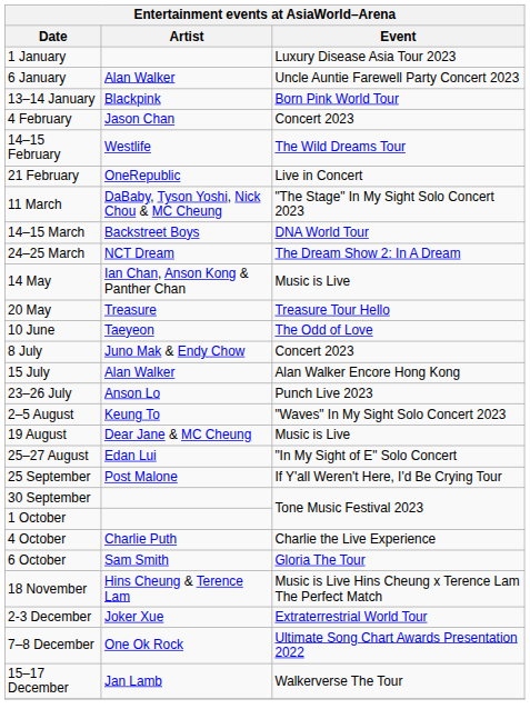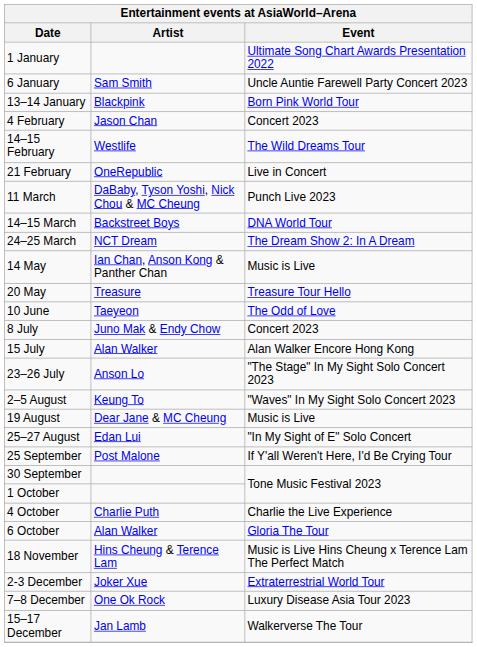 <table class="wikitable">
 <tr>
 <th colspan="4">Entertainment events at AsiaWorld–Arena</th>
 </tr>
 <tr>
 <th width=110>Date</th>
 <th width=200>Artist</th>
 <th width=300>Event</th>
 </tr>
 <tr>
 <td>1 January</td>
 <td></td>
-<td>Luxury Disease Asia Tour 2023</td>
+<td><a href='#'>Ultimate Song Chart Awards Presentation 2022</a></td>
 </tr>
 <tr>
 <td>6 January</td>
-<td><a href='#'>Alan Walker</a></td>
+<td><a href='#'>Sam Smith</a></td>
 <td>Uncle Auntie Farewell Party Concert 2023</td>
 </tr>
 <tr>
 <td>13–14 January</td>
 <td><a href='#'>Blackpink</a></td>
 <td><a href='#'>Born Pink World Tour</a></td>
 </tr>
 <tr>
 <td>4 February</td>
 <td><a href='#'>Jason Chan</a></td>
 <td>Concert 2023</td>
 </tr>
 <tr>
 <td>14–15 February</td>
 <td><a href='#'>Westlife</a></td>
 <td><a href='#'>The Wild Dreams Tour</a></td>
 </tr>
 <tr>
 <td>21 February</td>
 <td><a href='#'>OneRepublic</a></td>
 <td>Live in Concert</td>
 </tr>
 <tr>
 <td>11 March</td>
 <td><a href='#'>DaBaby</a>, <a href='#'>Tyson Yoshi</a>, <a href='#'>Nick Chou</a> & <a href='#'>MC Cheung</a></td>
-<td>"The Stage" In My Sight Solo Concert 2023</td>
+<td>Punch Live 2023 </td>
 </tr>
 <tr>
 <td>14–15 March</td>
 <td><a href='#'>Backstreet Boys</a></td>
 <td><a href='#'>DNA World Tour</a></td>
 </tr>
 <tr>
 <td>24–25 March</td>
 <td><a href='#'>NCT Dream</a></td>
 <td><a href='#'>The Dream Show 2: In A Dream</a></td>
 </tr>
 <tr>
 <td>14 May</td>
 <td><a href='#'>Ian Chan</a>, <a href='#'>Anson Kong</a> & Panther Chan</td>
 <td>Music is Live</td>
 </tr>
 <tr>
 <td>20 May</td>
 <td rowspan="1"><a href='#'>Treasure</a></td>
 <td rowspan="1"><a href='#'>Treasure Tour Hello</a></td>
 </tr>
 <tr>
 <td>10 June</td>
 <td rowspan="1"><a href='#'>Taeyeon</a></td>
 <td rowspan="1"><a href='#'>The Odd of Love</a></td>
 </tr>
 <tr>
 <td>8 July</td>
 <td><a href='#'>Juno Mak</a> & <a href='#'>Endy Chow</a></td>
 <td>Concert 2023</td>
 </tr>
 <tr>
 <td>15 July</td>
 <td><a href='#'>Alan Walker</a></td>
 <td>Alan Walker Encore Hong Kong</td>
 </tr>
 <tr>
 <td>23–26 July</td>
 <td><a href='#'>Anson Lo</a></td>
-<td>Punch Live 2023 </td>
+<td>"The Stage" In My Sight Solo Concert 2023</td>
 </tr>
 <tr>
 <td>2–5 August</td>
 <td><a href='#'>Keung To</a></td>
 <td>"Waves" In My Sight Solo Concert 2023</td>
 </tr>
 <tr>
 <td>19 August</td>
 <td><a href='#'>Dear Jane</a> & <a href='#'>MC Cheung</a></td>
 <td>Music is Live</td>
 </tr>
 <tr>
 <td>25–27 August</td>
 <td><a href='#'>Edan Lui</a></td>
 <td>"In My Sight of E" Solo Concert</td>
 </tr>
 <tr>
 <td>25 September</td>
 <td><a href='#'>Post Malone</a></td>
 <td>If Y'all Weren't Here, I'd Be Crying Tour</td>
 </tr>
 <tr>
 <td>30 September</td>
 <td></td>
 <td rowspan="2">Tone Music Festival 2023</td>
 </tr>
 <tr>
 <td>1 October</td>
 <td></td>
 </tr>
 <tr>
 <td>4 October</td>
 <td><a href='#'>Charlie Puth</a></td>
 <td>Charlie the Live Experience</td>
 </tr>
 <tr>
 <td>6 October</td>
-<td><a href='#'>Sam Smith</a></td>
+<td><a href='#'>Alan Walker</a></td>
 <td><a href='#'>Gloria The Tour</a></td>
 </tr>
 <tr>
 <td>18 November</td>
 <td><a href='#'>Hins Cheung</a> & <a href='#'>Terence Lam</a></td>
 <td>Music is Live Hins Cheung x Terence Lam The Perfect Match</td>
 </tr>
 <tr>
 <td>2-3 December</td>
 <td><a href='#'>Joker Xue</a></td>
 <td><a href='#'>Extraterrestrial World Tour</a></td>
 </tr>
 <tr>
 <td>7–8 December</td>
 <td><a href='#'>One Ok Rock</a></td>
-<td><a href='#'>Ultimate Song Chart Awards Presentation 2022</a></td>
+<td>Luxury Disease Asia Tour 2023</td>
 </tr>
 <tr>
 <td>15–17 December</td>
 <td><a href='#'>Jan Lamb</a></td>
 <td>Walkerverse The Tour</td>
 </tr>
 <tr>
 </tr>
 </table>
